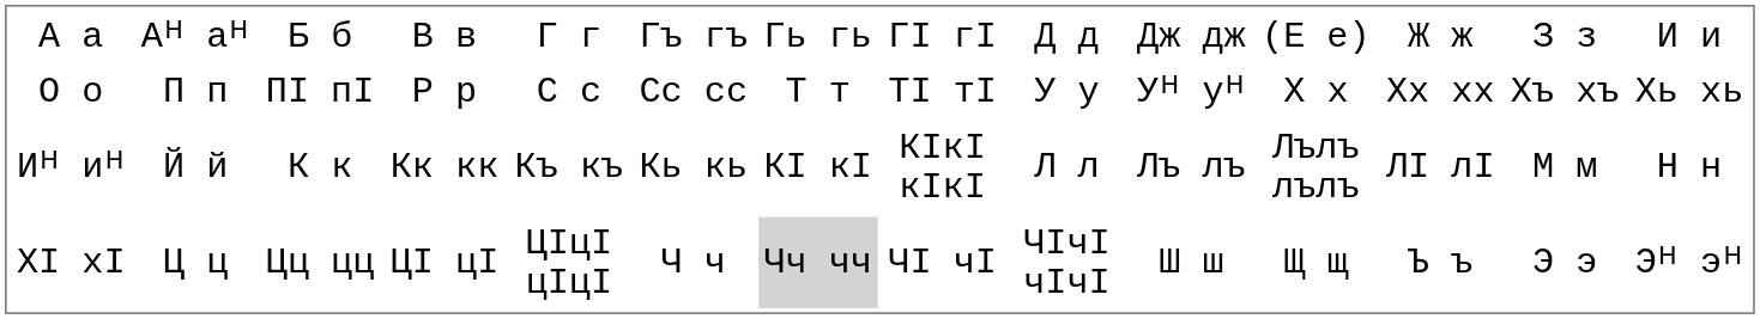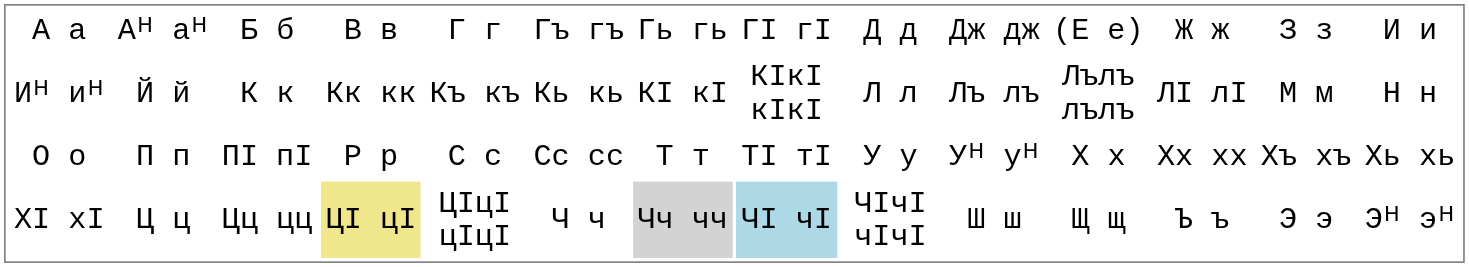 <table class="notatypo" style="font-size:1.4em; border-width:1px; border-style: solid;">
 <tr>
 <td style="width:3em; text-align:center; padding: 3px;">А а</td>
 <td style="width:3em; text-align:center; padding: 3px;">Аᴴ аᴴ</td>
 <td style="width:3em; text-align:center; padding: 3px;">Б б</td>
 <td style="width:3em; text-align:center; padding: 3px;">В в</td>
 <td style="width:3em; text-align:center; padding: 3px;">Г г</td>
 <td style="width:3em; text-align:center; padding: 3px;">Гъ гъ</td>
 <td style="width:3em; text-align:center; padding: 3px;">Гь гь</td>
 <td style="width:3em; text-align:center; padding: 3px;">ГӀ гӀ</td>
 <td style="width:3em; text-align:center; padding: 3px;">Д д</td>
 <td style="width:3em; text-align:center; padding: 3px;">Дж дж</td>
 <td style="width:3em; text-align:center; padding: 3px;">(Е е)</td>
 <td style="width:3em; text-align:center; padding: 3px;">Ж ж</td>
 <td style="width:3em; text-align:center; padding: 3px;">З з</td>
 <td style="width:3em; text-align:center; padding: 3px;">И и</td>
 </tr>
 <tr>
+<td style="width:3em; text-align:center; padding: 3px;">Иᴴ иᴴ</td>
+<td style="width:3em; text-align:center; padding: 3px;">Й й</td>
+<td style="width:3em; text-align:center; padding: 3px;">К к</td>
+<td style="width:3em; text-align:center; padding: 3px;">Кк кк</td>
+<td style="width:3em; text-align:center; padding: 3px;">Къ къ</td>
+<td style="width:3em; text-align:center; padding: 3px;">Кь кь</td>
+<td style="width:3em; text-align:center; padding: 3px;">КӀ кӀ</td>
+<td style="width:3em; text-align:center; padding: 3px;">КӀкӀ кӀкӀ</td>
+<td style="width:3em; text-align:center; padding: 3px;">Л л</td>
+<td style="width:3em; text-align:center; padding: 3px;">Лъ лъ</td>
+<td style="width:3em; text-align:center; padding: 3px;">Лълъ лълъ</td>
+<td style="width:3em; text-align:center; padding: 3px;">ЛӀ лӀ</td>
+<td style="width:3em; text-align:center; padding: 3px;">М м</td>
+<td style="width:3em; text-align:center; padding: 3px;">Н н</td>
+</tr>
+<tr>
 <td style="width:3em; text-align:center; padding: 3px;">О о</td>
 <td style="width:3em; text-align:center; padding: 3px;">П п</td>
 <td style="width:3em; text-align:center; padding: 3px;">ПӀ пӀ</td>
 <td style="width:3em; text-align:center; padding: 3px;">Р р</td>
 <td style="width:3em; text-align:center; padding: 3px;">С с</td>
 <td style="width:3em; text-align:center; padding: 3px;">Сс сс</td>
 <td style="width:3em; text-align:center; padding: 3px;">Т т</td>
 <td style="width:3em; text-align:center; padding: 3px;">ТӀ тӀ</td>
 <td style="width:3em; text-align:center; padding: 3px;">У у</td>
 <td style="width:3em; text-align:center; padding: 3px;">Уᴴ уᴴ</td>
 <td style="width:3em; text-align:center; padding: 3px;">Х х</td>
 <td style="width:3em; text-align:center; padding: 3px;">Хх хх</td>
 <td style="width:3em; text-align:center; padding: 3px;">Хъ хъ</td>
 <td style="width:3em; text-align:center; padding: 3px;">Хь хь</td>
 </tr>
 <tr>
-<td style="width:3em; text-align:center; padding: 3px;">Иᴴ иᴴ</td>
-<td style="width:3em; text-align:center; padding: 3px;">Й й</td>
-<td style="width:3em; text-align:center; padding: 3px;">К к</td>
-<td style="width:3em; text-align:center; padding: 3px;">Кк кк</td>
-<td style="width:3em; text-align:center; padding: 3px;">Къ къ</td>
-<td style="width:3em; text-align:center; padding: 3px;">Кь кь</td>
-<td style="width:3em; text-align:center; padding: 3px;">КӀ кӀ</td>
-<td style="width:3em; text-align:center; padding: 3px;">КӀкӀ кӀкӀ</td>
-<td style="width:3em; text-align:center; padding: 3px;">Л л</td>
-<td style="width:3em; text-align:center; padding: 3px;">Лъ лъ</td>
-<td style="width:3em; text-align:center; padding: 3px;">Лълъ лълъ</td>
-<td style="width:3em; text-align:center; padding: 3px;">ЛӀ лӀ</td>
-<td style="width:3em; text-align:center; padding: 3px;">М м</td>
-<td style="width:3em; text-align:center; padding: 3px;">Н н</td>
-</tr>
-<tr>
 <td style="width:3em; text-align:center; padding: 3px;">ХӀ хӀ</td>
 <td style="width:3em; text-align:center; padding: 3px;">Ц ц</td>
 <td style="width:3em; text-align:center; padding: 3px;">Цц цц</td>
-<td style="width:3em; text-align:center; padding: 3px;">ЦӀ цӀ</td>
+<td style="background: khaki; width:3em; text-align:center; padding: 3px;">ЦӀ цӀ</td>
 <td style="width:3em; text-align:center; padding: 3px;">ЦӀцӀ цӀцӀ</td>
 <td style="width:3em; text-align:center; padding: 3px;">Ч ч</td>
 <td style="background: lightgrey; width:3em; text-align:center; padding: 3px;">Чч чч</td>
-<td style="width:3em; text-align:center; padding: 3px;">ЧӀ чӀ</td>
+<td style="background: lightblue; width:3em; text-align:center; padding: 3px;">ЧӀ чӀ</td>
 <td style="width:3em; text-align:center; padding: 3px;">ЧӀчӀ чӀчӀ</td>
 <td style="width:3em; text-align:center; padding: 3px;">Ш ш</td>
 <td style="width:3em; text-align:center; padding: 3px;">Щ щ</td>
 <td style="width:3em; text-align:center; padding: 3px;">Ъ ъ</td>
 <td style="width:3em; text-align:center; padding: 3px;">Э э</td>
 <td style="width:3em; text-align:center; padding: 3px;">Эᴴ эᴴ</td>
 </tr>
 </table>
